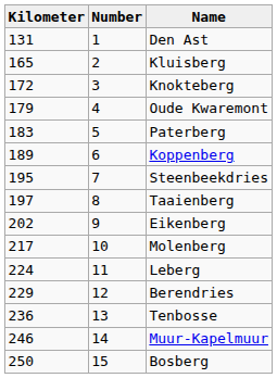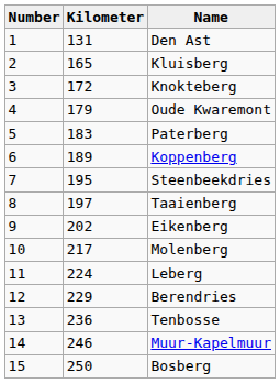 <table class="wikitable">
 <tr>
+<th style="background:#efefef;">Number</th>
 <th style="background:#efefef;">Kilometer</th>
-<th style="background:#efefef;">Number</th>
 <th style="background:#efefef;">Name</th>
 </tr>
 <tr>
+<td>1</td>
 <td>131</td>
-<td>1</td>
 <td>Den Ast</td>
 </tr>
 <tr>
+<td>2</td>
 <td>165</td>
-<td>2</td>
 <td>Kluisberg</td>
 </tr>
 <tr>
+<td>3</td>
 <td>172</td>
-<td>3</td>
 <td>Knokteberg</td>
 </tr>
 <tr>
+<td>4</td>
 <td>179</td>
-<td>4</td>
 <td>Oude Kwaremont</td>
 </tr>
 <tr>
+<td>5</td>
 <td>183</td>
-<td>5</td>
 <td>Paterberg</td>
 </tr>
 <tr>
+<td>6</td>
 <td>189</td>
-<td>6</td>
 <td><a href='#'>Koppenberg</a></td>
 </tr>
 <tr>
+<td>7</td>
 <td>195</td>
-<td>7</td>
 <td>Steenbeekdries</td>
 </tr>
 <tr>
+<td>8</td>
 <td>197</td>
-<td>8</td>
 <td>Taaienberg</td>
 </tr>
 <tr>
+<td>9</td>
 <td>202</td>
-<td>9</td>
 <td>Eikenberg</td>
 </tr>
 <tr>
+<td>10</td>
 <td>217</td>
-<td>10</td>
 <td>Molenberg</td>
 </tr>
 <tr>
+<td>11</td>
 <td>224</td>
-<td>11</td>
 <td>Leberg</td>
 </tr>
 <tr>
+<td>12</td>
 <td>229</td>
-<td>12</td>
 <td>Berendries</td>
 </tr>
 <tr>
+<td>13</td>
 <td>236</td>
-<td>13</td>
 <td>Tenbosse</td>
 </tr>
 <tr>
+<td>14</td>
 <td>246</td>
-<td>14</td>
 <td><a href='#'>Muur-Kapelmuur</a></td>
 </tr>
 <tr>
+<td>15</td>
 <td>250</td>
-<td>15</td>
 <td>Bosberg</td>
 </tr>
 </table>
